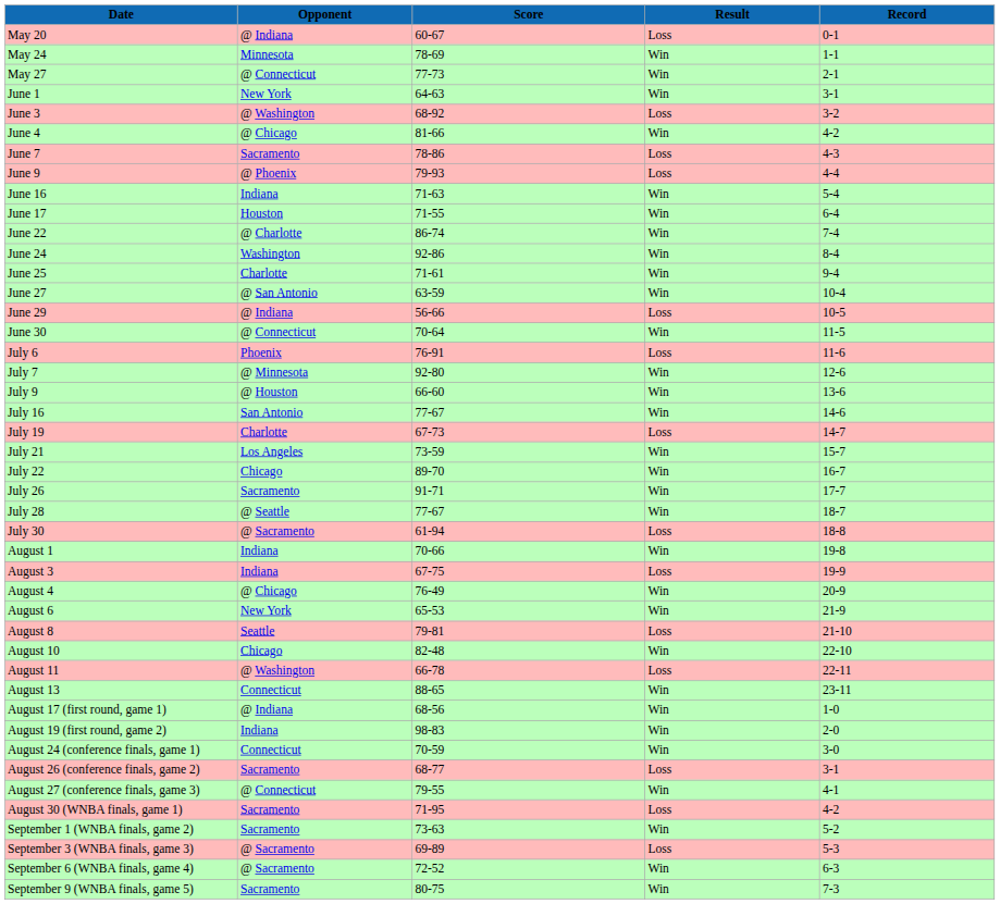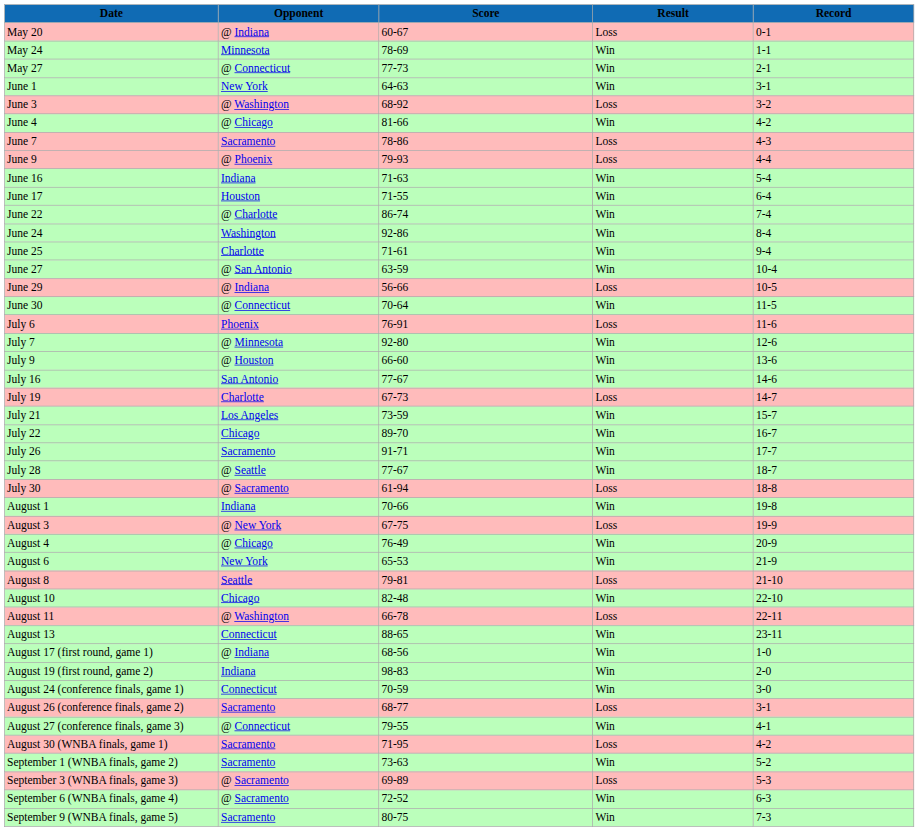 <table class="wikitable sortable sortable">
 <tr>
 <th style="background:#106bb4;" width="20%">Date</th>
 <th style="background:#106bb4;" width="15%">Opponent</th>
 <th style="background:#106bb4;" width="20%">Score</th>
 <th style="background:#106bb4;" width="15%">Result</th>
 <th style="background:#106bb4;" width="15%">Record</th>
 </tr>
 <tr bgcolor="ffbbbb">
 <td>May 20</td>
 <td>@ <a href='#'>Indiana</a></td>
 <td>60-67</td>
 <td>Loss</td>
 <td>0-1</td>
 </tr>
 <tr bgcolor="bbffbb">
 <td>May 24</td>
 <td><a href='#'>Minnesota</a></td>
 <td>78-69</td>
 <td>Win</td>
 <td>1-1</td>
 </tr>
 <tr bgcolor="bbffbb">
 <td>May 27</td>
 <td>@ <a href='#'>Connecticut</a></td>
 <td>77-73</td>
 <td>Win</td>
 <td>2-1</td>
 </tr>
 <tr bgcolor="bbffbb">
 <td>June 1</td>
 <td><a href='#'>New York</a></td>
 <td>64-63</td>
 <td>Win</td>
 <td>3-1</td>
 </tr>
 <tr bgcolor="ffbbbb">
 <td>June 3</td>
 <td>@ <a href='#'>Washington</a></td>
 <td>68-92</td>
 <td>Loss</td>
 <td>3-2</td>
 </tr>
 <tr bgcolor="bbffbb">
 <td>June 4</td>
 <td>@ <a href='#'>Chicago</a></td>
 <td>81-66</td>
 <td>Win</td>
 <td>4-2</td>
 </tr>
 <tr bgcolor="ffbbbb">
 <td>June 7</td>
 <td><a href='#'>Sacramento</a></td>
 <td>78-86</td>
 <td>Loss</td>
 <td>4-3</td>
 </tr>
 <tr bgcolor="ffbbbb">
 <td>June 9</td>
 <td>@ <a href='#'>Phoenix</a></td>
 <td>79-93</td>
 <td>Loss</td>
 <td>4-4</td>
 </tr>
 <tr bgcolor="bbffbb">
 <td>June 16</td>
 <td><a href='#'>Indiana</a></td>
 <td>71-63</td>
 <td>Win</td>
 <td>5-4</td>
 </tr>
 <tr bgcolor="bbffbb">
 <td>June 17</td>
 <td><a href='#'>Houston</a></td>
 <td>71-55</td>
 <td>Win</td>
 <td>6-4</td>
 </tr>
 <tr bgcolor="bbffbb">
 <td>June 22</td>
 <td>@ <a href='#'>Charlotte</a></td>
 <td>86-74</td>
 <td>Win</td>
 <td>7-4</td>
 </tr>
 <tr bgcolor="bbffbb">
 <td>June 24</td>
 <td><a href='#'>Washington</a></td>
 <td>92-86</td>
 <td>Win</td>
 <td>8-4</td>
 </tr>
 <tr bgcolor="bbffbb">
 <td>June 25</td>
 <td><a href='#'>Charlotte</a></td>
 <td>71-61</td>
 <td>Win</td>
 <td>9-4</td>
 </tr>
 <tr bgcolor="bbffbb">
 <td>June 27</td>
 <td>@ <a href='#'>San Antonio</a></td>
 <td>63-59</td>
 <td>Win</td>
 <td>10-4</td>
 </tr>
 <tr bgcolor="ffbbbb">
 <td>June 29</td>
 <td>@ <a href='#'>Indiana</a></td>
 <td>56-66</td>
 <td>Loss</td>
 <td>10-5</td>
 </tr>
 <tr bgcolor="bbffbb">
 <td>June 30</td>
 <td>@ <a href='#'>Connecticut</a></td>
 <td>70-64</td>
 <td>Win</td>
 <td>11-5</td>
 </tr>
 <tr bgcolor="ffbbbb">
 <td>July 6</td>
 <td><a href='#'>Phoenix</a></td>
 <td>76-91</td>
 <td>Loss</td>
 <td>11-6</td>
 </tr>
 <tr bgcolor="bbffbb">
 <td>July 7</td>
 <td>@ <a href='#'>Minnesota</a></td>
 <td>92-80</td>
 <td>Win</td>
 <td>12-6</td>
 </tr>
 <tr bgcolor="bbffbb">
 <td>July 9</td>
 <td>@ <a href='#'>Houston</a></td>
 <td>66-60</td>
 <td>Win</td>
 <td>13-6</td>
 </tr>
 <tr bgcolor="bbffbb">
 <td>July 16</td>
 <td><a href='#'>San Antonio</a></td>
 <td>77-67</td>
 <td>Win</td>
 <td>14-6</td>
 </tr>
 <tr bgcolor="ffbbbb">
 <td>July 19</td>
 <td><a href='#'>Charlotte</a></td>
 <td>67-73</td>
 <td>Loss</td>
 <td>14-7</td>
 </tr>
 <tr bgcolor="bbffbb">
 <td>July 21</td>
 <td><a href='#'>Los Angeles</a></td>
 <td>73-59</td>
 <td>Win</td>
 <td>15-7</td>
 </tr>
 <tr bgcolor="bbffbb">
 <td>July 22</td>
 <td><a href='#'>Chicago</a></td>
 <td>89-70</td>
 <td>Win</td>
 <td>16-7</td>
 </tr>
 <tr bgcolor="bbffbb">
 <td>July 26</td>
 <td><a href='#'>Sacramento</a></td>
 <td>91-71</td>
 <td>Win</td>
 <td>17-7</td>
 </tr>
 <tr bgcolor="bbffbb">
 <td>July 28</td>
 <td>@ <a href='#'>Seattle</a></td>
 <td>77-67</td>
 <td>Win</td>
 <td>18-7</td>
 </tr>
 <tr bgcolor="ffbbbb">
 <td>July 30</td>
 <td>@ <a href='#'>Sacramento</a></td>
 <td>61-94</td>
 <td>Loss</td>
 <td>18-8</td>
 </tr>
 <tr bgcolor="bbffbb">
 <td>August 1</td>
 <td><a href='#'>Indiana</a></td>
 <td>70-66</td>
 <td>Win</td>
 <td>19-8</td>
 </tr>
 <tr bgcolor="ffbbbb">
 <td>August 3</td>
-<td><a href='#'>Indiana</a></td>
+<td>@ <a href='#'>New York</a></td>
 <td>67-75</td>
 <td>Loss</td>
 <td>19-9</td>
 </tr>
 <tr bgcolor="bbffbb">
 <td>August 4</td>
 <td>@ <a href='#'>Chicago</a></td>
 <td>76-49</td>
 <td>Win</td>
 <td>20-9</td>
 </tr>
 <tr bgcolor="bbffbb">
 <td>August 6</td>
 <td><a href='#'>New York</a></td>
 <td>65-53</td>
 <td>Win</td>
 <td>21-9</td>
 </tr>
 <tr bgcolor="ffbbbb">
 <td>August 8</td>
 <td><a href='#'>Seattle</a></td>
 <td>79-81</td>
 <td>Loss</td>
 <td>21-10</td>
 </tr>
 <tr bgcolor="bbffbb">
 <td>August 10</td>
 <td><a href='#'>Chicago</a></td>
 <td>82-48</td>
 <td>Win</td>
 <td>22-10</td>
 </tr>
 <tr bgcolor="ffbbbb">
 <td>August 11</td>
 <td>@ <a href='#'>Washington</a></td>
 <td>66-78</td>
 <td>Loss</td>
 <td>22-11</td>
 </tr>
 <tr bgcolor="bbffbb">
 <td>August 13</td>
 <td><a href='#'>Connecticut</a></td>
 <td>88-65</td>
 <td>Win</td>
 <td>23-11</td>
 </tr>
 <tr bgcolor="bbffbb">
 <td>August 17 (first round, game 1)</td>
 <td>@ <a href='#'>Indiana</a></td>
 <td>68-56</td>
 <td>Win</td>
 <td>1-0</td>
 </tr>
 <tr bgcolor="bbffbb">
 <td>August 19 (first round, game 2)</td>
 <td><a href='#'>Indiana</a></td>
 <td>98-83</td>
 <td>Win</td>
 <td>2-0</td>
 </tr>
 <tr bgcolor="bbffbb">
 <td>August 24 (conference finals, game 1)</td>
 <td><a href='#'>Connecticut</a></td>
 <td>70-59</td>
 <td>Win</td>
 <td>3-0</td>
 </tr>
 <tr bgcolor="ffbbbb">
 <td>August 26 (conference finals, game 2)</td>
 <td><a href='#'>Sacramento</a></td>
 <td>68-77</td>
 <td>Loss</td>
 <td>3-1</td>
 </tr>
 <tr bgcolor="bbffbb">
 <td>August 27 (conference finals, game 3)</td>
 <td>@ <a href='#'>Connecticut</a></td>
 <td>79-55</td>
 <td>Win</td>
 <td>4-1</td>
 </tr>
 <tr bgcolor="ffbbbb">
 <td>August 30 (WNBA finals, game 1)</td>
 <td><a href='#'>Sacramento</a></td>
 <td>71-95</td>
 <td>Loss</td>
 <td>4-2</td>
 </tr>
 <tr bgcolor="bbffbb">
 <td>September 1 (WNBA finals, game 2)</td>
 <td><a href='#'>Sacramento</a></td>
 <td>73-63</td>
 <td>Win</td>
 <td>5-2</td>
 </tr>
 <tr bgcolor="ffbbbb">
 <td>September 3 (WNBA finals, game 3)</td>
 <td>@ <a href='#'>Sacramento</a></td>
 <td>69-89</td>
 <td>Loss</td>
 <td>5-3</td>
 </tr>
 <tr bgcolor="bbffbb">
 <td>September 6 (WNBA finals, game 4)</td>
 <td>@ <a href='#'>Sacramento</a></td>
 <td>72-52</td>
 <td>Win</td>
 <td>6-3</td>
 </tr>
 <tr bgcolor="bbffbb">
 <td>September 9 (WNBA finals, game 5)</td>
 <td><a href='#'>Sacramento</a></td>
 <td>80-75</td>
 <td>Win</td>
 <td>7-3</td>
 </tr>
 </table>
